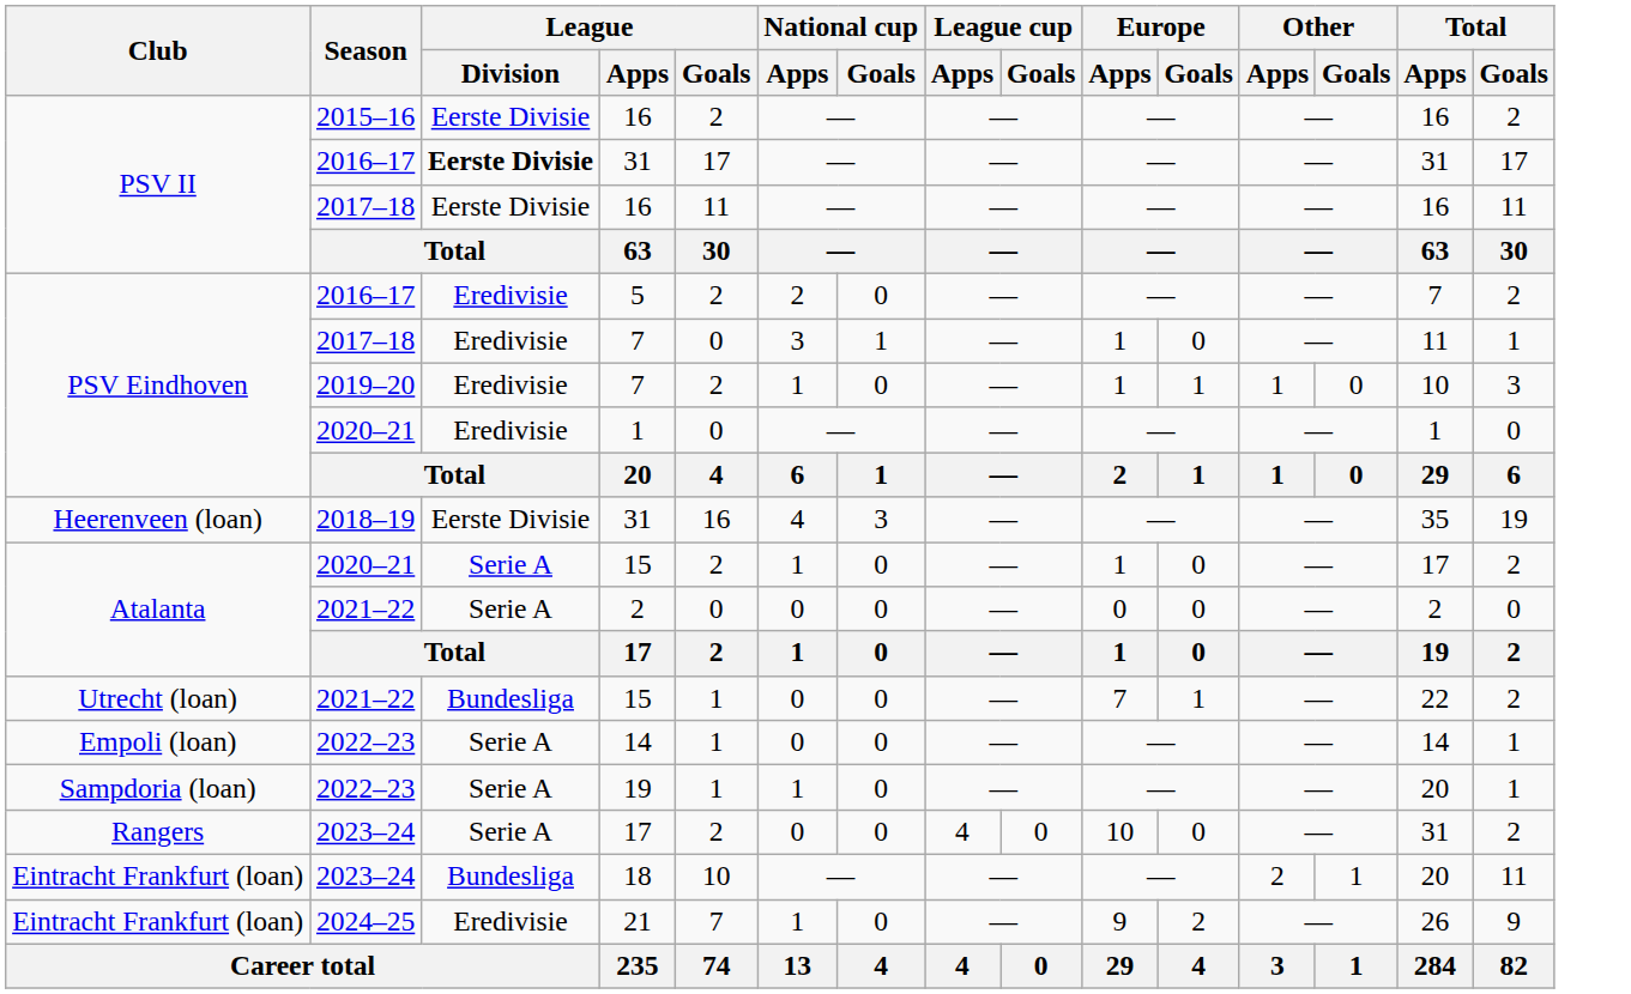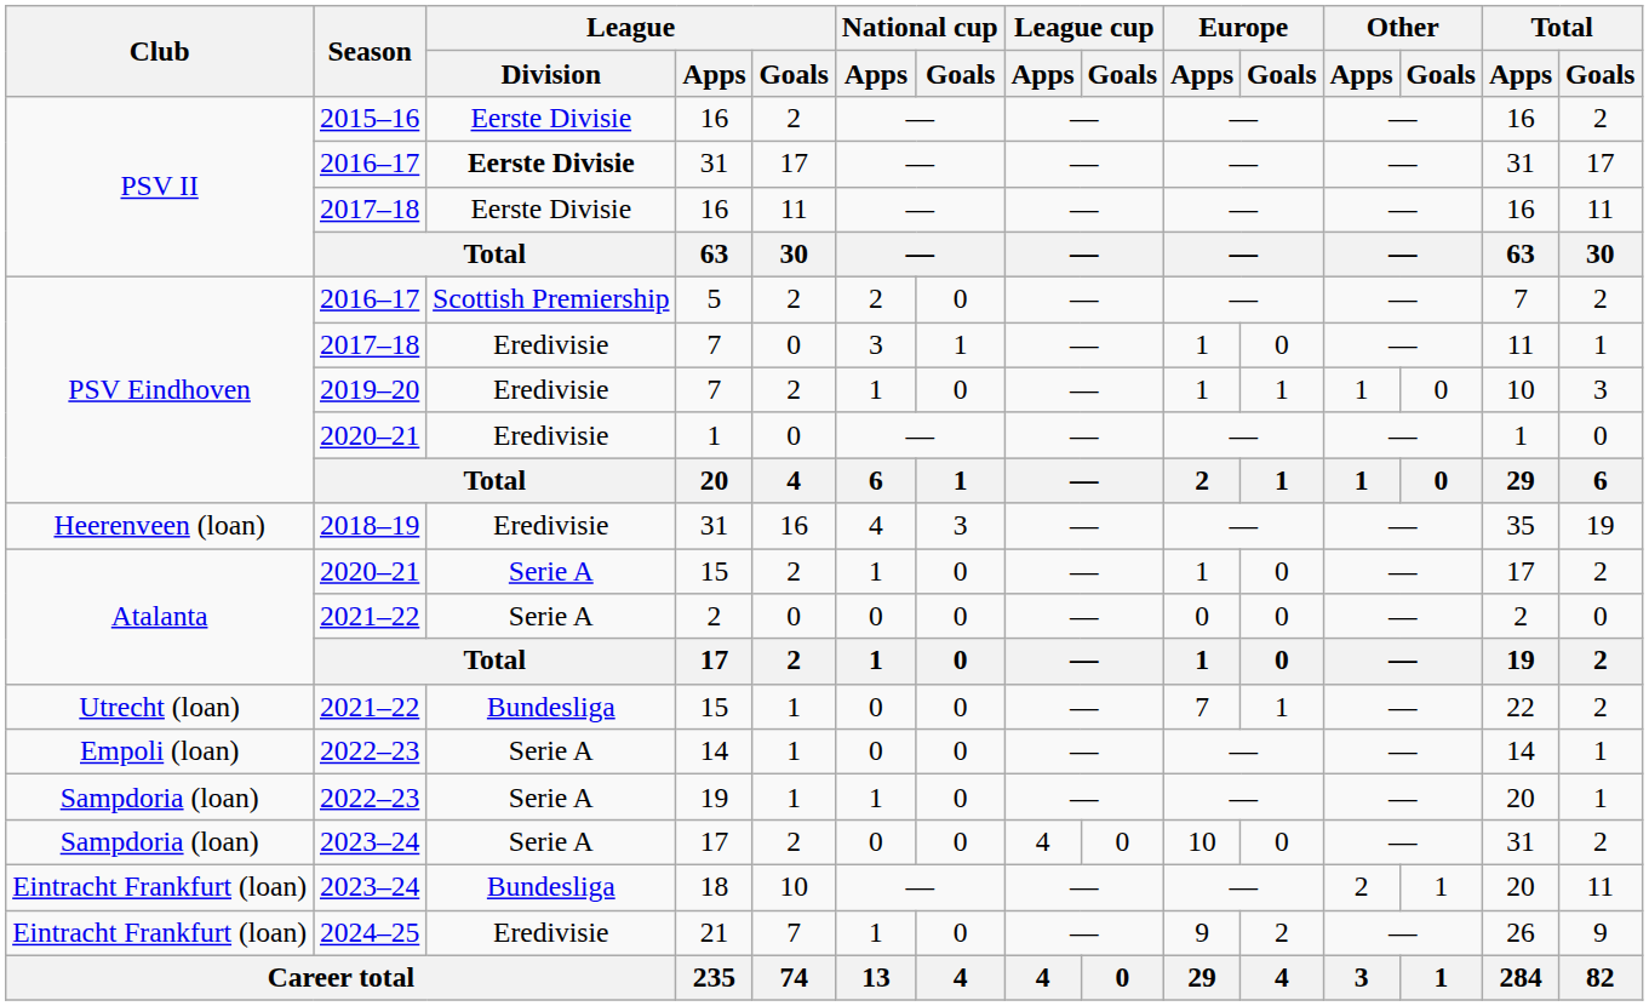 <table class="wikitable" style="text-align:center">
 <tr>
 <th rowspan=2>Club</th>
 <th rowspan=2>Season</th>
 <th colspan=3>League</th>
 <th colspan=2>National cup</th>
 <th colspan=2>League cup</th>
 <th colspan=2>Europe</th>
 <th colspan=2>Other</th>
 <th colspan=2>Total</th>
 </tr>
 <tr>
 <th>Division</th>
 <th>Apps</th>
 <th>Goals</th>
 <th>Apps</th>
 <th>Goals</th>
 <th>Apps</th>
 <th>Goals</th>
 <th>Apps</th>
 <th>Goals</th>
 <th>Apps</th>
 <th>Goals</th>
 <th>Apps</th>
 <th>Goals</th>
 </tr>
 <tr>
 <td rowspan="4"><a href='#'>PSV II</a></td>
 <td><a href='#'>2015–16</a></td>
 <td><a href='#'>Eerste Divisie</a></td>
 <td>16</td>
 <td>2</td>
 <td colspan="2">—</td>
 <td colspan="2">—</td>
 <td colspan="2">—</td>
 <td colspan="2">—</td>
 <td>16</td>
 <td>2</td>
 </tr>
 <tr>
 <td><a href='#'>2016–17</a></td>
 <td><strong>Eerste Divisie</strong></td>
 <td>31</td>
 <td>17</td>
 <td colspan="2">—</td>
 <td colspan="2">—</td>
 <td colspan="2">—</td>
 <td colspan="2">—</td>
 <td>31</td>
 <td>17</td>
 </tr>
 <tr>
 <td><a href='#'>2017–18</a></td>
 <td>Eerste Divisie</td>
 <td>16</td>
 <td>11</td>
 <td colspan="2">—</td>
 <td colspan="2">—</td>
 <td colspan="2">—</td>
 <td colspan="2">—</td>
 <td>16</td>
 <td>11</td>
 </tr>
 <tr>
 <th colspan="2">Total</th>
 <th>63</th>
 <th>30</th>
 <th colspan="2">—</th>
 <th colspan="2">—</th>
 <th colspan="2">—</th>
 <th colspan="2">—</th>
 <th>63</th>
 <th>30</th>
 </tr>
 <tr>
 <td rowspan="5"><a href='#'>PSV Eindhoven</a></td>
 <td><a href='#'>2016–17</a></td>
-<td><a href='#'>Eredivisie</a></td>
+<td><a href='#'>Scottish Premiership</a></td>
 <td>5</td>
 <td>2</td>
 <td>2</td>
 <td>0</td>
 <td colspan="2">—</td>
 <td colspan="2">—</td>
 <td colspan="2">—</td>
 <td>7</td>
 <td>2</td>
 </tr>
 <tr>
 <td><a href='#'>2017–18</a></td>
 <td>Eredivisie</td>
 <td>7</td>
 <td>0</td>
 <td>3</td>
 <td>1</td>
 <td colspan="2">—</td>
 <td>1</td>
 <td>0</td>
 <td colspan="2">—</td>
 <td>11</td>
 <td>1</td>
 </tr>
 <tr>
 <td><a href='#'>2019–20</a></td>
 <td>Eredivisie</td>
 <td>7</td>
 <td>2</td>
 <td>1</td>
 <td>0</td>
 <td colspan="2">—</td>
 <td>1</td>
 <td>1</td>
 <td>1</td>
 <td>0</td>
 <td>10</td>
 <td>3</td>
 </tr>
 <tr>
 <td><a href='#'>2020–21</a></td>
 <td>Eredivisie</td>
 <td>1</td>
 <td>0</td>
 <td colspan="2">—</td>
 <td colspan="2">—</td>
 <td colspan="2">—</td>
 <td colspan="2">—</td>
 <td>1</td>
 <td>0</td>
 </tr>
 <tr>
 <th colspan="2">Total</th>
 <th>20</th>
 <th>4</th>
 <th>6</th>
 <th>1</th>
 <th colspan="2">—</th>
 <th>2</th>
 <th>1</th>
 <th>1</th>
 <th>0</th>
 <th>29</th>
 <th>6</th>
 </tr>
 <tr>
 <td><a href='#'>Heerenveen</a> (loan)</td>
 <td><a href='#'>2018–19</a></td>
-<td>Eerste Divisie</td>
+<td>Eredivisie</td>
 <td>31</td>
 <td>16</td>
 <td>4</td>
 <td>3</td>
 <td colspan="2">—</td>
 <td colspan="2">—</td>
 <td colspan="2">—</td>
 <td>35</td>
 <td>19</td>
 </tr>
 <tr>
 <td rowspan="3"><a href='#'>Atalanta</a></td>
 <td><a href='#'>2020–21</a></td>
 <td><a href='#'>Serie A</a></td>
 <td>15</td>
 <td>2</td>
 <td>1</td>
 <td>0</td>
 <td colspan="2">—</td>
 <td>1</td>
 <td>0</td>
 <td colspan="2">—</td>
 <td>17</td>
 <td>2</td>
 </tr>
 <tr>
 <td><a href='#'>2021–22</a></td>
 <td>Serie A</td>
 <td>2</td>
 <td>0</td>
 <td>0</td>
 <td>0</td>
 <td colspan="2">—</td>
 <td>0</td>
 <td>0</td>
 <td colspan="2">—</td>
 <td>2</td>
 <td>0</td>
 </tr>
 <tr>
 <th colspan="2">Total</th>
 <th>17</th>
 <th>2</th>
 <th>1</th>
 <th>0</th>
 <th colspan="2">—</th>
 <th>1</th>
 <th>0</th>
 <th colspan="2">—</th>
 <th>19</th>
 <th>2</th>
 </tr>
 <tr>
 <td><a href='#'>Utrecht</a> (loan)</td>
 <td><a href='#'>2021–22</a></td>
 <td><a href='#'>Bundesliga</a></td>
 <td>15</td>
 <td>1</td>
 <td>0</td>
 <td>0</td>
 <td colspan="2">—</td>
 <td>7</td>
 <td>1</td>
 <td colspan="2">—</td>
 <td>22</td>
 <td>2</td>
 </tr>
 <tr>
 <td><a href='#'>Empoli</a> (loan)</td>
 <td><a href='#'>2022–23</a></td>
 <td>Serie A</td>
 <td>14</td>
 <td>1</td>
 <td>0</td>
 <td>0</td>
 <td colspan="2">—</td>
 <td colspan="2">—</td>
 <td colspan="2">—</td>
 <td>14</td>
 <td>1</td>
 </tr>
 <tr>
 <td><a href='#'>Sampdoria</a> (loan)</td>
 <td><a href='#'>2022–23</a></td>
 <td>Serie A</td>
 <td>19</td>
 <td>1</td>
 <td>1</td>
 <td>0</td>
 <td colspan="2">—</td>
 <td colspan="2">—</td>
 <td colspan="2">—</td>
 <td>20</td>
 <td>1</td>
 </tr>
 <tr>
-<td><a href='#'>Rangers</a></td>
+<td><a href='#'>Sampdoria</a> (loan)</td>
 <td><a href='#'>2023–24</a></td>
 <td>Serie A</td>
 <td>17</td>
 <td>2</td>
 <td>0</td>
 <td>0</td>
 <td>4</td>
 <td>0</td>
 <td>10</td>
 <td>0</td>
 <td colspan="2">—</td>
 <td>31</td>
 <td>2</td>
 </tr>
 <tr>
 <td><a href='#'>Eintracht Frankfurt</a> (loan)</td>
 <td><a href='#'>2023–24</a></td>
 <td><a href='#'>Bundesliga</a></td>
 <td>18</td>
 <td>10</td>
 <td colspan="2">—</td>
 <td colspan="2">—</td>
 <td colspan="2">—</td>
 <td>2</td>
 <td>1</td>
 <td>20</td>
 <td>11</td>
 </tr>
 <tr>
 <td><a href='#'>Eintracht Frankfurt</a> (loan)</td>
 <td><a href='#'>2024–25</a></td>
 <td>Eredivisie</td>
 <td>21</td>
 <td>7</td>
 <td>1</td>
 <td>0</td>
 <td colspan="2">—</td>
 <td>9</td>
 <td>2</td>
 <td colspan="2">—</td>
 <td>26</td>
 <td>9</td>
 </tr>
 <tr>
 <th colspan="3">Career total</th>
 <th>235</th>
 <th>74</th>
 <th>13</th>
 <th>4</th>
 <th>4</th>
 <th>0</th>
 <th>29</th>
 <th>4</th>
 <th>3</th>
 <th>1</th>
 <th>284</th>
 <th>82</th>
 </tr>
 </table>
